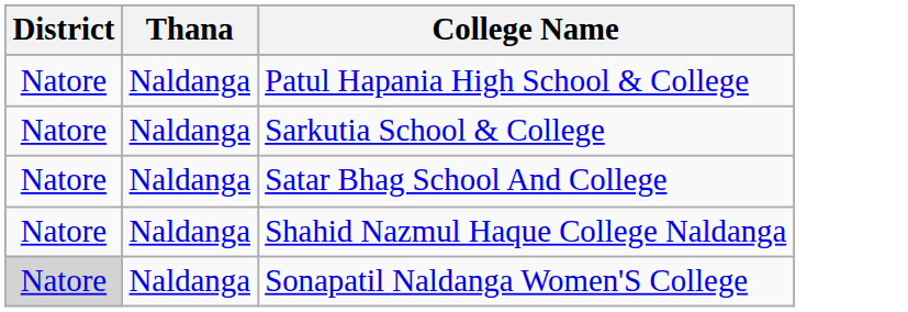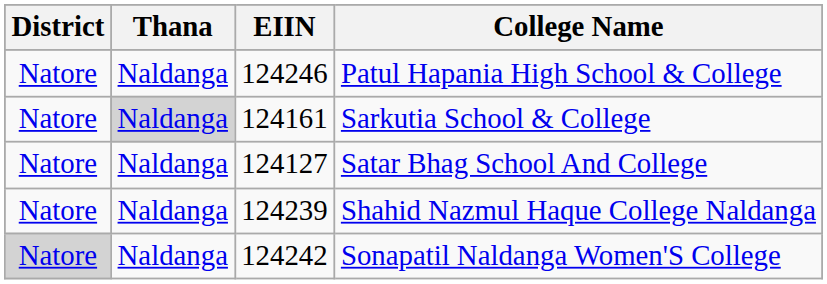 <table class="wikitable">
 <tr>
 <th style="text-align: center;">District</th>
 <th style="text-align: center;">Thana</th>
+<th style="text-align: center;">EIIN</th>
 <th style="text-align: center;">College Name</th>
 </tr>
 <tr>
 <td style="text-align: center;"><a href='#'>Natore</a></td>
 <td style="text-align: center;"><a href='#'>Naldanga</a></td>
+<td style="text-align: center;">124246</td>
 <td><a href='#'>Patul Hapania High School & College</a></td>
 </tr>
 <tr>
 <td style="text-align: center;"><a href='#'>Natore</a></td>
-<td style="text-align: center;"><a href='#'>Naldanga</a></td>
+<td style="background: lightgrey; text-align: center;"><a href='#'>Naldanga</a></td>
+<td style="text-align: center;">124161</td>
 <td><a href='#'>Sarkutia School & College</a></td>
 </tr>
 <tr>
 <td style="text-align: center;"><a href='#'>Natore</a></td>
 <td style="text-align: center;"><a href='#'>Naldanga</a></td>
+<td style="text-align: center;">124127</td>
 <td><a href='#'>Satar Bhag School And College</a></td>
 </tr>
 <tr>
 <td style="text-align: center;"><a href='#'>Natore</a></td>
 <td style="text-align: center;"><a href='#'>Naldanga</a></td>
+<td style="text-align: center;">124239</td>
 <td><a href='#'>Shahid Nazmul Haque College Naldanga</a></td>
 </tr>
 <tr>
 <td style="background: lightgrey; text-align: center;"><a href='#'>Natore</a></td>
 <td style="text-align: center;"><a href='#'>Naldanga</a></td>
+<td style="text-align: center;">124242</td>
 <td><a href='#'>Sonapatil Naldanga Women'S College</a></td>
 </tr>
 </table>
